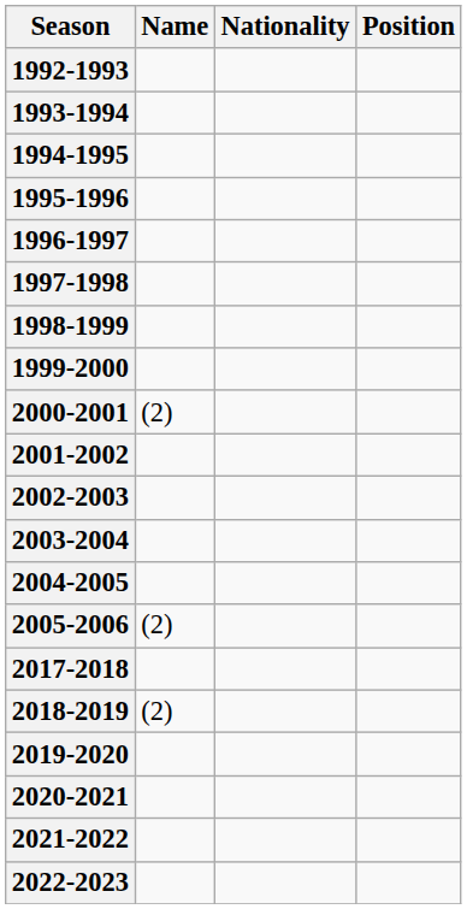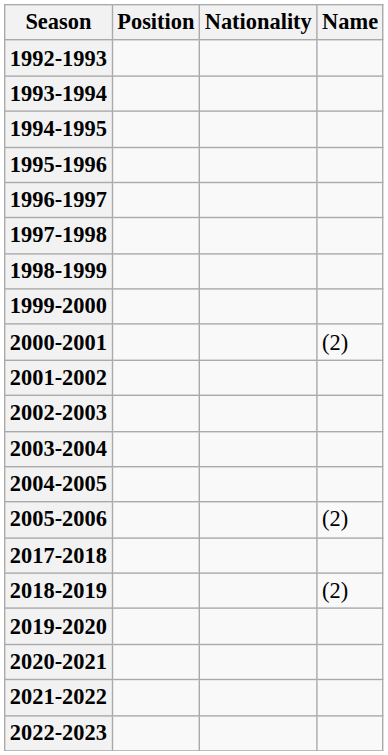 <table class="wikitable plainrowheaders sortable">
 <tr>
 <th scope="col">Season</th>
+<th scope="col">Position</th>
+<th scope="col">Nationality</th>
 <th scope="col">Name</th>
-<th scope="col">Nationality</th>
-<th scope="col">Position</th>
 </tr>
 <tr>
 <th scope="row" style="text-align:center">1992-1993</th>
 <td></td>
 <td></td>
 <td></td>
 </tr>
 <tr>
 <th scope="row" style="text-align:center">1993-1994</th>
 <td></td>
 <td></td>
 <td></td>
 </tr>
 <tr>
 <th scope="row" style="text-align:center">1994-1995</th>
 <td></td>
 <td></td>
 <td></td>
 </tr>
 <tr>
 <th scope="row" style="text-align:center">1995-1996</th>
 <td></td>
 <td></td>
 <td></td>
 </tr>
 <tr>
 <th scope="row" style="text-align:center">1996-1997</th>
 <td></td>
 <td></td>
 <td></td>
 </tr>
 <tr>
 <th scope="row" style="text-align:center">1997-1998</th>
 <td></td>
 <td></td>
 <td></td>
 </tr>
 <tr>
 <th scope="row" style="text-align:center">1998-1999</th>
 <td></td>
 <td></td>
 <td></td>
 </tr>
 <tr>
 <th scope="row" style="text-align:center">1999-2000</th>
 <td></td>
 <td></td>
 <td></td>
 </tr>
 <tr>
 <th scope="row" style="text-align:center">2000-2001</th>
-<td> (2)</td>
 <td></td>
 <td></td>
+<td> (2)</td>
 </tr>
 <tr>
 <th scope="row" style="text-align:center">2001-2002</th>
 <td></td>
 <td></td>
 <td></td>
 </tr>
 <tr>
 <th scope="row" style="text-align:center">2002-2003</th>
 <td></td>
 <td></td>
 <td></td>
 </tr>
 <tr>
 <th scope="row" style="text-align:center">2003-2004</th>
 <td></td>
 <td></td>
 <td></td>
 </tr>
 <tr>
 <th scope="row" style="text-align:center">2004-2005</th>
 <td></td>
 <td></td>
 <td></td>
 </tr>
 <tr>
 <th scope="row" style="text-align:center">2005-2006</th>
-<td> (2)</td>
 <td></td>
 <td></td>
+<td> (2)</td>
 </tr>
 <tr>
 <th scope="row" style="text-align:center">2017-2018</th>
 <td></td>
 <td></td>
 <td></td>
 </tr>
 <tr>
 <th scope="row" style="text-align:center">2018-2019</th>
-<td> (2)</td>
 <td></td>
 <td></td>
+<td> (2)</td>
 </tr>
 <tr>
 <th scope="row" style="text-align:center">2019-2020</th>
 <td></td>
 <td></td>
 <td></td>
 </tr>
 <tr>
 <th scope="row" style="text-align:center">2020-2021</th>
 <td></td>
 <td></td>
 <td></td>
 </tr>
 <tr>
 <th scope="row" style="text-align:center">2021-2022</th>
 <td></td>
 <td></td>
 <td></td>
 </tr>
 <tr>
 <th scope="row" style="text-align:center">2022-2023</th>
 <td></td>
 <td></td>
 <td></td>
 </tr>
 </table>
